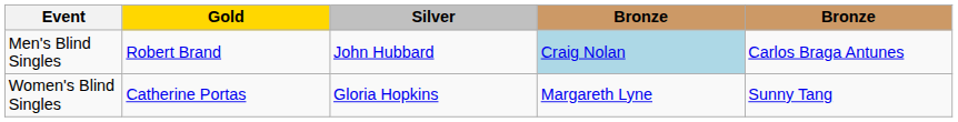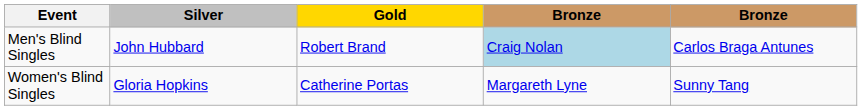 <table class="wikitable" style="font-size: 100%">
 <tr>
 <th width=110>Event</th>
+<th width=200 style="background-color: silver;">Silver</th>
 <th width=200 style="background-color: gold;">Gold</th>
-<th width=200 style="background-color: silver;">Silver</th>
 <th width=200 style="background-color: #cc9966;">Bronze</th>
 <th width=200 style="background-color: #cc9966;">Bronze</th>
 </tr>
 <tr>
 <td>Men's Blind Singles</td>
+<td> <a href='#'>John Hubbard</a></td>
 <td> <a href='#'>Robert Brand</a></td>
-<td> <a href='#'>John Hubbard</a></td>
 <td style="background: lightblue;"> <a href='#'>Craig Nolan</a></td>
 <td> <a href='#'>Carlos Braga Antunes</a></td>
 </tr>
 <tr>
 <td>Women's Blind Singles</td>
+<td> <a href='#'>Gloria Hopkins</a></td>
 <td> <a href='#'>Catherine Portas</a></td>
-<td> <a href='#'>Gloria Hopkins</a></td>
 <td> <a href='#'>Margareth Lyne</a></td>
 <td> <a href='#'>Sunny Tang</a></td>
 </tr>
 </table>
